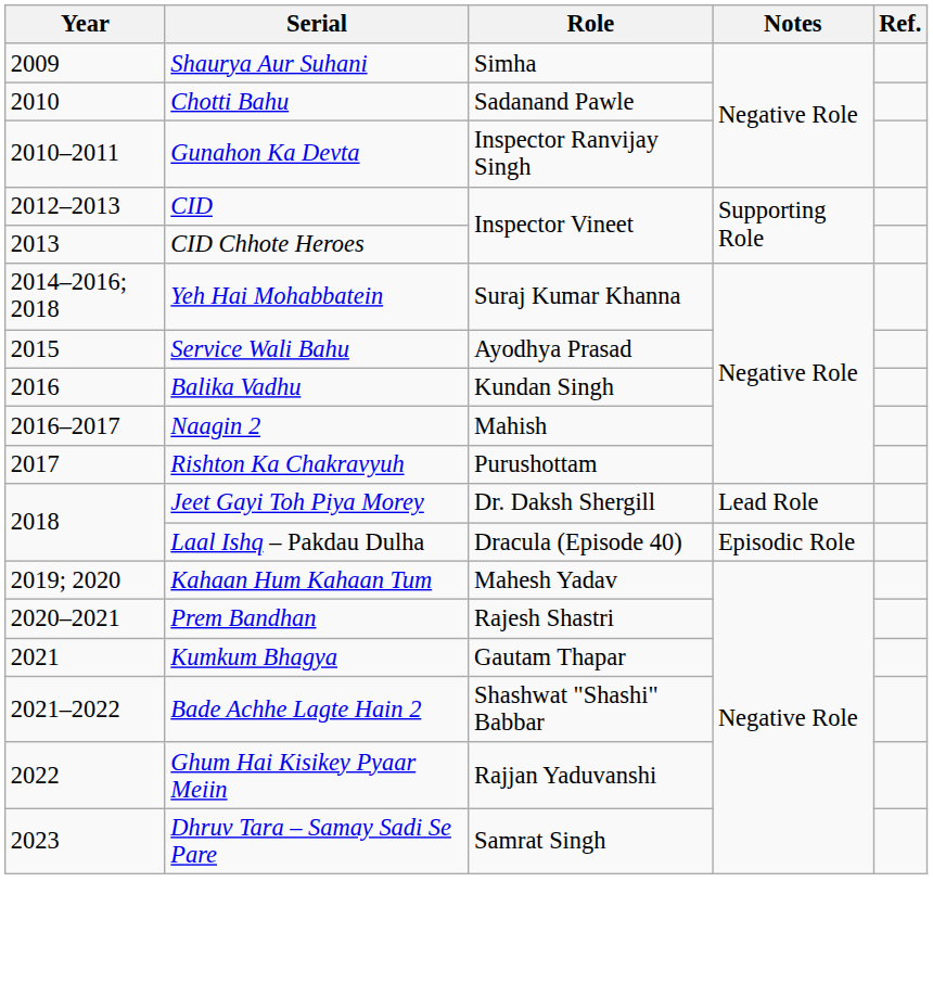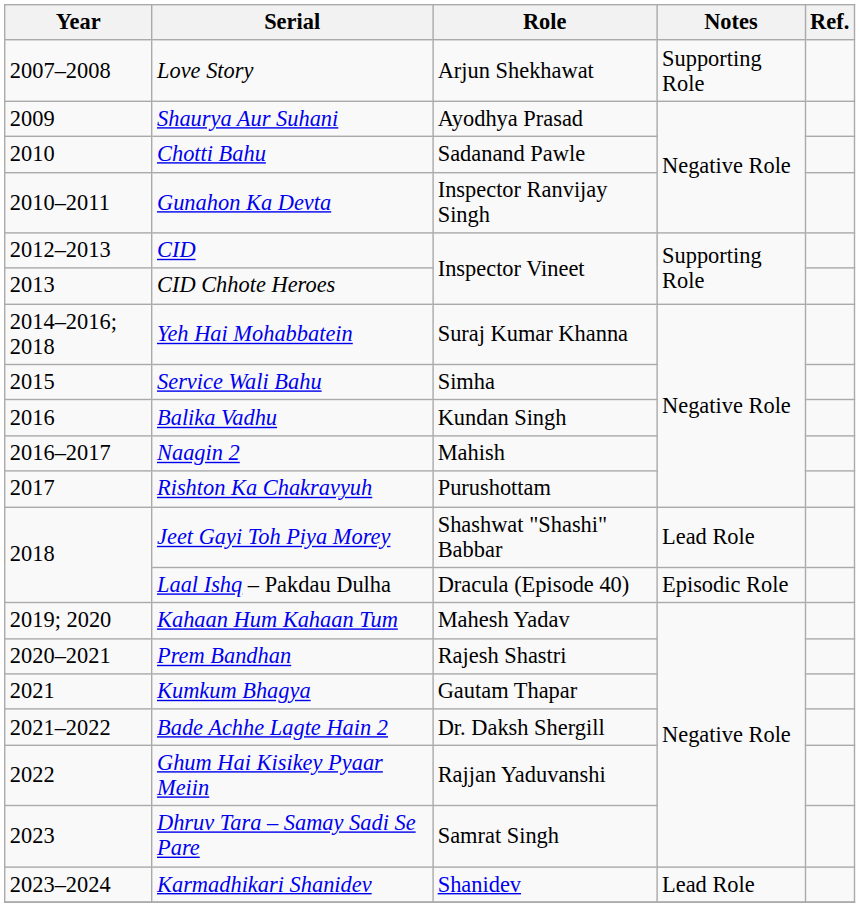 <table class="wikitable sortable">
 <tr>
 <th>Year</th>
 <th>Serial</th>
 <th>Role</th>
 <th>Notes</th>
 <th>Ref.</th>
 </tr>
 <tr>
+<td>2007–2008</td>
+<td><em>Love Story</em></td>
+<td>Arjun Shekhawat</td>
+<td>Supporting Role</td>
+<td></td>
+</tr>
+<tr>
 <td>2009</td>
 <td><em><a href='#'>Shaurya Aur Suhani</a></em></td>
-<td>Simha</td>
+<td>Ayodhya Prasad</td>
 <td rowspan = "3">Negative Role</td>
 <td></td>
 </tr>
 <tr>
 <td>2010</td>
 <td><em><a href='#'>Chotti Bahu</a></em></td>
 <td>Sadanand Pawle</td>
 <td></td>
 </tr>
 <tr>
 <td>2010–2011</td>
 <td><em><a href='#'>Gunahon Ka Devta</a></em></td>
 <td>Inspector Ranvijay Singh</td>
 <td></td>
 </tr>
 <tr>
 <td>2012–2013</td>
 <td><em><a href='#'> CID</a></em></td>
 <td rowspan = "2">Inspector Vineet</td>
 <td rowspan = "2">Supporting Role</td>
 <td></td>
 </tr>
 <tr>
 <td>2013</td>
 <td><em>CID Chhote Heroes</em></td>
 <td></td>
 </tr>
 <tr>
 <td>2014–2016; 2018</td>
 <td><em><a href='#'>Yeh Hai Mohabbatein</a></em></td>
 <td>Suraj Kumar Khanna</td>
 <td rowspan = "5">Negative Role</td>
 <td></td>
 </tr>
 <tr>
 <td>2015</td>
 <td><em><a href='#'>Service Wali Bahu</a></em></td>
-<td>Ayodhya Prasad</td>
+<td>Simha</td>
 <td></td>
 </tr>
 <tr>
 <td>2016</td>
 <td><em><a href='#'>Balika Vadhu</a></em></td>
 <td>Kundan Singh</td>
 <td></td>
 </tr>
 <tr>
 <td>2016–2017</td>
 <td><em><a href='#'> Naagin 2</a></em></td>
 <td>Mahish</td>
 <td></td>
 </tr>
 <tr>
 <td>2017</td>
 <td><em><a href='#'>Rishton Ka Chakravyuh</a></em></td>
 <td>Purushottam</td>
 <td></td>
 </tr>
 <tr>
 <td rowspan = "2">2018</td>
 <td><em><a href='#'>Jeet Gayi Toh Piya Morey</a></em></td>
-<td>Dr. Daksh Shergill</td>
+<td>Shashwat "Shashi" Babbar</td>
 <td>Lead Role</td>
 <td></td>
 </tr>
 <tr>
 <td><em><a href='#'> Laal Ishq</a></em> – Pakdau Dulha</td>
 <td>Dracula (Episode 40)</td>
 <td>Episodic Role</td>
 <td></td>
 </tr>
 <tr>
 <td>2019; 2020</td>
 <td><em><a href='#'>Kahaan Hum Kahaan Tum</a></em></td>
 <td>Mahesh Yadav</td>
 <td rowspan = "6">Negative Role</td>
 <td></td>
 </tr>
 <tr>
 <td>2020–2021</td>
 <td><em><a href='#'> Prem Bandhan</a></em></td>
 <td>Rajesh Shastri</td>
 <td></td>
 </tr>
 <tr>
 <td>2021</td>
 <td><em><a href='#'>Kumkum Bhagya</a></em></td>
 <td>Gautam Thapar</td>
 <td></td>
 </tr>
 <tr>
 <td>2021–2022</td>
 <td><em><a href='#'>Bade Achhe Lagte Hain 2</a></em></td>
-<td>Shashwat "Shashi" Babbar</td>
+<td>Dr. Daksh Shergill</td>
 <td></td>
 </tr>
 <tr>
 <td>2022</td>
 <td><em><a href='#'>Ghum Hai Kisikey Pyaar Meiin</a></em></td>
 <td>Rajjan Yaduvanshi</td>
 <td></td>
 </tr>
 <tr>
 <td>2023</td>
 <td><em><a href='#'>Dhruv Tara – Samay Sadi Se Pare</a></em></td>
 <td>Samrat Singh</td>
 <td></td>
 </tr>
 <tr>
+<td>2023–2024</td>
+<td><em><a href='#'>Karmadhikari Shanidev</a></em></td>
+<td><a href='#'>Shanidev</a></td>
+<td>Lead Role</td>
+<td></td>
+</tr>
+<tr>
 </tr>
 </table>
